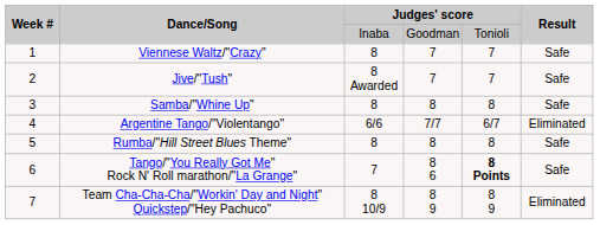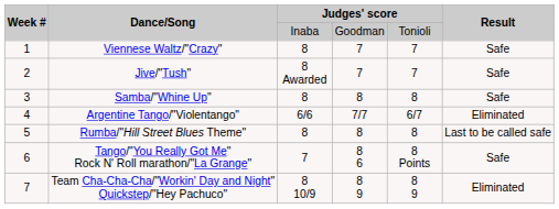 <table class="wikitable">
 <tr style="text-align:Center; background:#ccc;">
 <td rowspan="2"><strong>Week #</strong></td>
 <td rowspan="2"><strong>Dance/Song</strong></td>
 <td colspan="3"><strong>Judges' score</strong></td>
 <td rowspan="2"><strong>Result</strong></td>
 </tr>
 <tr style="text-align:center; background:#ccc;">
 <td style="width:10%; ">Inaba</td>
 <td style="width:10%; ">Goodman</td>
 <td style="width:10%; ">Tonioli</td>
 </tr>
 <tr style="text-align:center; background:#faf6f6;">
 <td>1</td>
 <td><a href='#'>Viennese Waltz</a>/"<a href='#'>Crazy</a>"</td>
 <td>8</td>
 <td>7</td>
 <td>7</td>
 <td>Safe</td>
 </tr>
 <tr style="text-align:center; background:#faf6f6;">
 <td>2</td>
 <td><a href='#'>Jive</a>/"<a href='#'>Tush</a>"</td>
 <td>8<br>Awarded</td>
 <td>7</td>
 <td>7</td>
 <td>Safe</td>
 </tr>
 <tr style="text-align:center; background:#faf6f6;">
 <td>3</td>
 <td><a href='#'>Samba</a>/"<a href='#'>Whine Up</a>"</td>
 <td>8</td>
 <td>8</td>
 <td>8</td>
 <td>Safe</td>
 </tr>
 <tr style="text-align:center; background:#faf6f6;">
 <td>4</td>
 <td><a href='#'>Argentine Tango</a>/"Violentango"</td>
 <td>6/6</td>
 <td>7/7</td>
 <td>6/7</td>
 <td>Eliminated</td>
 </tr>
 <tr style="text-align:center; background:#faf6f6;">
 <td>5</td>
 <td><a href='#'>Rumba</a>/"<em>Hill Street Blues</em> Theme"</td>
 <td>8</td>
 <td>8</td>
 <td>8</td>
-<td>Safe</td>
+<td>Last to be called safe</td>
 </tr>
 <tr style="text-align:center; background:#faf6f6;">
 <td>6</td>
 <td><a href='#'>Tango</a>/"<a href='#'>You Really Got Me</a>"<br>Rock N' Roll marathon/"<a href='#'>La Grange</a>"</td>
 <td>7</td>
 <td>8<br>6</td>
-<td><strong>8<br>Points</strong></td>
+<td>8<br>Points</td>
 <td>Safe</td>
 </tr>
 <tr style="text-align:center; background:#faf6f6;">
 <td>7</td>
 <td>Team <a href='#'>Cha-Cha-Cha</a>/"<a href='#'>Workin' Day and Night</a>"<br><a href='#'>Quickstep</a>/"Hey Pachuco"</td>
 <td>8<br>10/9</td>
 <td>8<br>9</td>
 <td>8<br>9</td>
 <td>Eliminated</td>
 </tr>
 </table>
